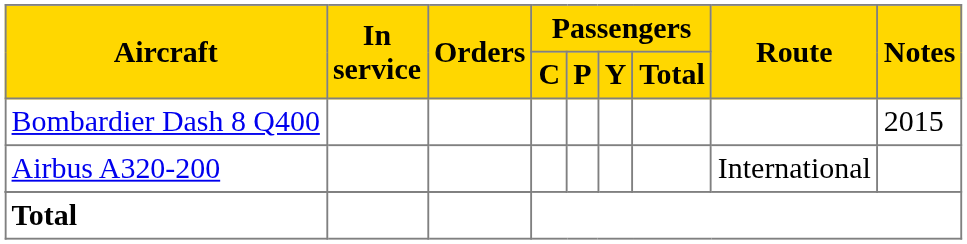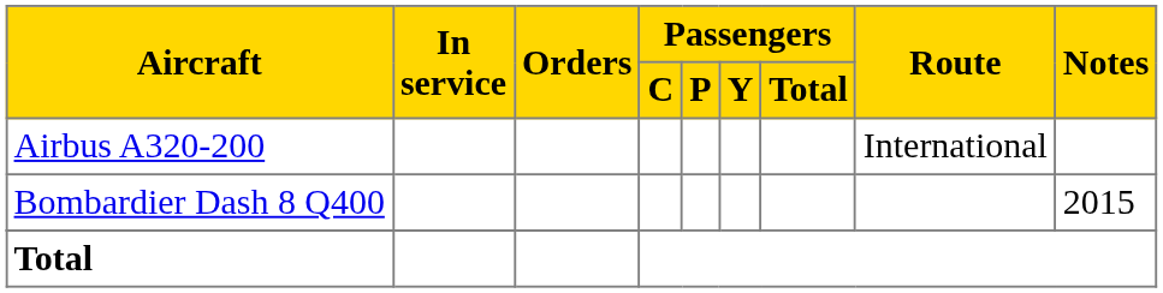 <table class="toccolours" border="1" cellpadding="3" style="border-collapse:collapse; margin:1em auto;">
 <tr bgcolor=gold>
 <th rowspan="2"><span>Aircraft</span></th>
 <th rowspan="2"><span>In<br> service</span></th>
 <th rowspan="2"><span>Orders</span></th>
 <th colspan="4"><span>Passengers</span></th>
 <th rowspan="2"><span>Route</span></th>
 <th rowspan="2"><span>Notes</span></th>
 </tr>
 <tr bgcolor=gold>
 <th><abbr><span>C</span></abbr></th>
 <th><abbr><span>P</span></abbr></th>
 <th><abbr><span>Y</span></abbr></th>
 <th><span>Total</span></th>
 </tr>
 <tr>
+<td><a href='#'>Airbus A320-200</a></td>
+<td></td>
+<td></td>
+<td></td>
+<td></td>
+<td></td>
+<td></td>
+<td>International</td>
+<td></td>
+</tr>
+<tr>
 <td><a href='#'>Bombardier Dash 8 Q400</a></td>
 <td></td>
 <td></td>
 <td></td>
 <td></td>
 <td></td>
 <td></td>
 <td></td>
 <td>2015</td>
 </tr>
 <tr>
-<td><a href='#'>Airbus A320-200</a></td>
-<td></td>
-<td></td>
-<td></td>
-<td></td>
-<td></td>
-<td></td>
-<td>International</td>
-<td></td>
-</tr>
-<tr>
 </tr>
 <tr>
 <td><strong>Total</strong></td>
 <td></td>
 <td></td>
 </tr>
 </table>
